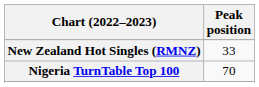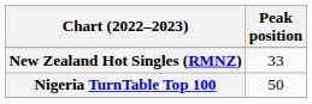 <table class="wikitable sortable plainrowheaders" style="text-align:center">
 <tr>
 <th scope="col">Chart (2022–2023)</th>
 <th scope="col">Peak<br>position</th>
 </tr>
 <tr>
 </tr>
 <tr>
 </tr>
 <tr>
 <th scope="row">New Zealand Hot Singles (<a href='#'>RMNZ</a>)</th>
 <td>33</td>
 </tr>
 <tr>
 <th scope="row">Nigeria <a href='#'>TurnTable Top 100</a></th>
-<td>70</td>
+<td>50</td>
 </tr>
 <tr>
 </tr>
 <tr>
 </tr>
 <tr>
 </tr>
 <tr>
 </tr>
 <tr>
 </tr>
 </table>
